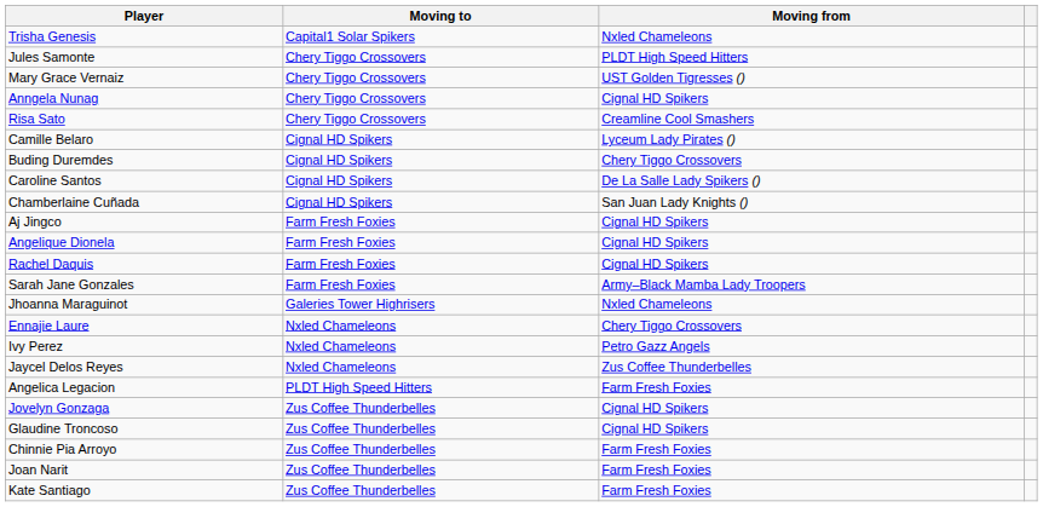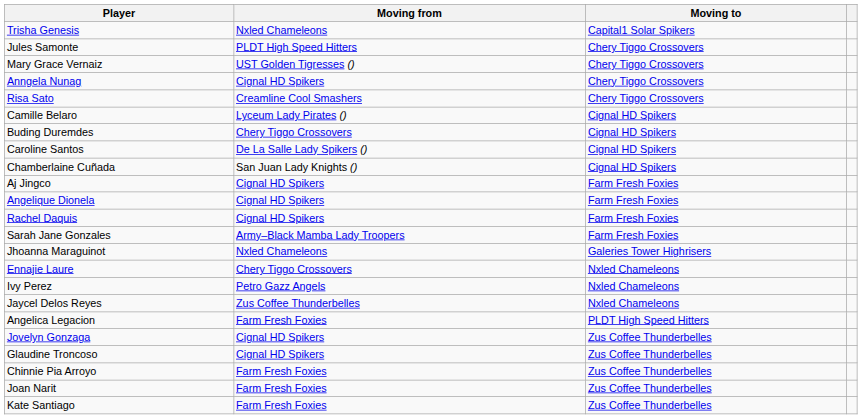 <table class="wikitable" style="width:90%; font-size:90%; ">
 <tr>
 <th>Player</th>
+<th>Moving from</th>
 <th>Moving to</th>
-<th>Moving from</th>
 <th class="unsortable"></th>
 </tr>
 <tr>
 <td><a href='#'>Trisha Genesis</a></td>
+<td><a href='#'>Nxled Chameleons</a></td>
 <td><a href='#'>Capital1 Solar Spikers</a></td>
-<td><a href='#'>Nxled Chameleons</a></td>
 <td style="text-align:center"></td>
 </tr>
 <tr>
 <td>Jules Samonte</td>
+<td><a href='#'>PLDT High Speed Hitters</a></td>
 <td><a href='#'>Chery Tiggo Crossovers</a></td>
-<td><a href='#'>PLDT High Speed Hitters</a></td>
 <td style="text-align:center"></td>
 </tr>
 <tr>
 <td>Mary Grace Vernaiz</td>
+<td><a href='#'>UST Golden Tigresses</a> <em>()</em></td>
 <td><a href='#'>Chery Tiggo Crossovers</a></td>
-<td><a href='#'>UST Golden Tigresses</a> <em>()</em></td>
 <td style="text-align:center"></td>
 </tr>
 <tr>
 <td><a href='#'>Anngela Nunag</a></td>
+<td><a href='#'>Cignal HD Spikers</a></td>
+<td><a href='#'>Chery Tiggo Crossovers</a></td>
+<td style="text-align:center"></td>
+</tr>
+<tr>
+<td><a href='#'>Risa Sato</a></td>
+<td><a href='#'>Creamline Cool Smashers</a></td>
+<td><a href='#'>Chery Tiggo Crossovers</a></td>
+<td style="text-align:center"></td>
+</tr>
+<tr>
+<td>Camille Belaro</td>
+<td><a href='#'>Lyceum Lady Pirates</a> <em>()</em></td>
+<td><a href='#'>Cignal HD Spikers</a></td>
+<td style="text-align:center"></td>
+</tr>
+<tr>
+<td>Buding Duremdes</td>
 <td><a href='#'>Chery Tiggo Crossovers</a></td>
 <td><a href='#'>Cignal HD Spikers</a></td>
 <td style="text-align:center"></td>
 </tr>
 <tr>
-<td><a href='#'>Risa Sato</a></td>
-<td><a href='#'>Chery Tiggo Crossovers</a></td>
-<td><a href='#'>Creamline Cool Smashers</a></td>
-<td style="text-align:center"></td>
-</tr>
-<tr>
-<td>Camille Belaro</td>
+<td>Caroline Santos</td>
+<td><a href='#'>De La Salle Lady Spikers</a> <em>()</em></td>
 <td><a href='#'>Cignal HD Spikers</a></td>
-<td><a href='#'>Lyceum Lady Pirates</a> <em>()</em></td>
-<td style="text-align:center"></td>
-</tr>
-<tr>
-<td>Buding Duremdes</td>
-<td><a href='#'>Cignal HD Spikers</a></td>
-<td><a href='#'>Chery Tiggo Crossovers</a></td>
-<td style="text-align:center"></td>
-</tr>
-<tr>
-<td>Caroline Santos</td>
-<td><a href='#'>Cignal HD Spikers</a></td>
-<td><a href='#'>De La Salle Lady Spikers</a> <em>()</em></td>
 <td style="text-align:center"></td>
 </tr>
 <tr>
 <td>Chamberlaine Cuñada</td>
+<td>San Juan Lady Knights <em>()</em></td>
 <td><a href='#'>Cignal HD Spikers</a></td>
-<td>San Juan Lady Knights <em>()</em></td>
 <td style="text-align:center"></td>
 </tr>
 <tr>
 <td>Aj Jingco</td>
+<td><a href='#'>Cignal HD Spikers</a></td>
 <td><a href='#'>Farm Fresh Foxies</a></td>
-<td><a href='#'>Cignal HD Spikers</a></td>
 <td style="text-align:center"></td>
 </tr>
 <tr>
 <td><a href='#'>Angelique Dionela</a></td>
+<td><a href='#'>Cignal HD Spikers</a></td>
 <td><a href='#'>Farm Fresh Foxies</a></td>
-<td><a href='#'>Cignal HD Spikers</a></td>
 <td style="text-align:center"></td>
 </tr>
 <tr>
 <td><a href='#'>Rachel Daquis</a></td>
+<td><a href='#'>Cignal HD Spikers</a></td>
 <td><a href='#'>Farm Fresh Foxies</a></td>
-<td><a href='#'>Cignal HD Spikers</a></td>
 <td style="text-align:center"></td>
 </tr>
 <tr>
 <td>Sarah Jane Gonzales</td>
+<td><a href='#'>Army–Black Mamba Lady Troopers</a></td>
 <td><a href='#'>Farm Fresh Foxies</a></td>
-<td><a href='#'>Army–Black Mamba Lady Troopers</a></td>
 <td style="text-align:center"></td>
 </tr>
 <tr>
 <td>Jhoanna Maraguinot</td>
+<td><a href='#'>Nxled Chameleons</a></td>
 <td><a href='#'>Galeries Tower Highrisers</a></td>
+<td style="text-align:center"></td>
+</tr>
+<tr>
+<td><a href='#'>Ennajie Laure</a></td>
+<td><a href='#'>Chery Tiggo Crossovers</a></td>
 <td><a href='#'>Nxled Chameleons</a></td>
 <td style="text-align:center"></td>
 </tr>
 <tr>
-<td><a href='#'>Ennajie Laure</a></td>
+<td>Ivy Perez</td>
+<td><a href='#'>Petro Gazz Angels</a></td>
 <td><a href='#'>Nxled Chameleons</a></td>
-<td><a href='#'>Chery Tiggo Crossovers</a></td>
-<td style="text-align:center"></td>
-</tr>
-<tr>
-<td>Ivy Perez</td>
-<td><a href='#'>Nxled Chameleons</a></td>
-<td><a href='#'>Petro Gazz Angels</a></td>
 <td style="text-align:center"></td>
 </tr>
 <tr>
 <td>Jaycel Delos Reyes</td>
+<td><a href='#'>Zus Coffee Thunderbelles</a></td>
 <td><a href='#'>Nxled Chameleons</a></td>
+<td style="text-align:center"></td>
+</tr>
+<tr>
+<td>Angelica Legacion</td>
+<td><a href='#'>Farm Fresh Foxies</a></td>
+<td><a href='#'>PLDT High Speed Hitters</a></td>
+<td style="text-align:center"></td>
+</tr>
+<tr>
+<td><a href='#'>Jovelyn Gonzaga</a></td>
+<td><a href='#'>Cignal HD Spikers</a></td>
 <td><a href='#'>Zus Coffee Thunderbelles</a></td>
 <td style="text-align:center"></td>
 </tr>
 <tr>
-<td>Angelica Legacion</td>
-<td><a href='#'>PLDT High Speed Hitters</a></td>
-<td><a href='#'>Farm Fresh Foxies</a></td>
-<td style="text-align:center"></td>
-</tr>
-<tr>
-<td><a href='#'>Jovelyn Gonzaga</a></td>
+<td>Glaudine Troncoso</td>
+<td><a href='#'>Cignal HD Spikers</a></td>
 <td><a href='#'>Zus Coffee Thunderbelles</a></td>
-<td><a href='#'>Cignal HD Spikers</a></td>
-<td style="text-align:center"></td>
-</tr>
-<tr>
-<td>Glaudine Troncoso</td>
-<td><a href='#'>Zus Coffee Thunderbelles</a></td>
-<td><a href='#'>Cignal HD Spikers</a></td>
 <td style="text-align:center"></td>
 </tr>
 <tr>
 <td>Chinnie Pia Arroyo</td>
+<td><a href='#'>Farm Fresh Foxies</a></td>
 <td><a href='#'>Zus Coffee Thunderbelles</a></td>
-<td><a href='#'>Farm Fresh Foxies</a></td>
 <td style="text-align:center"></td>
 </tr>
 <tr>
 <td>Joan Narit</td>
+<td><a href='#'>Farm Fresh Foxies</a></td>
 <td><a href='#'>Zus Coffee Thunderbelles</a></td>
-<td><a href='#'>Farm Fresh Foxies</a></td>
 <td style="text-align:center"></td>
 </tr>
 <tr>
 <td>Kate Santiago</td>
+<td><a href='#'>Farm Fresh Foxies</a></td>
 <td><a href='#'>Zus Coffee Thunderbelles</a></td>
-<td><a href='#'>Farm Fresh Foxies</a></td>
 <td style="text-align:center"></td>
 </tr>
 </table>
